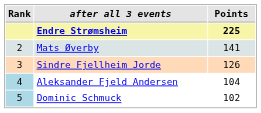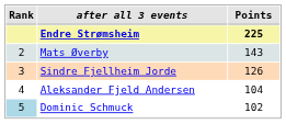 <table cellspacing="1" cellpadding="3" style="border:1px solid #AAAAAA;font-size:86%">
 <tr style="background-color: #E4E4E4;">
 <th style="border-bottom:1px solid #AAAAAA; width: 10px;">Rank</th>
 <th style="border-bottom:1px solid #AAAAAA; width: 200px;"><em>after all 3 events</em></th>
 <th style="border-bottom:1px solid #AAAAAA; width: 50px;">Points</th>
 </tr>
 <tr style="background:#f7f6a8;">
 <td style="text-align:center"></td>
 <td> <strong><a href='#'>Endre Strømsheim</a></strong></td>
 <td align=center><strong>225</strong></td>
 </tr>
 <tr style="background:#dce5e5;">
 <td align=center>2</td>
 <td> <a href='#'>Mats Øverby</a></td>
-<td align=center>141</td>
+<td align=center>143</td>
 </tr>
 <tr style="background:#ffdab9;">
 <td align=center>3</td>
 <td> <a href='#'>Sindre Fjellheim Jorde</a></td>
 <td align=center>126</td>
 </tr>
 <tr>
-<td align=center style="background: lightblue;">4</td>
+<td align=center>4</td>
 <td> <a href='#'>Aleksander Fjeld Andersen</a></td>
 <td align=center>104</td>
 </tr>
 <tr>
 <td align=center style="background: lightblue;">5</td>
 <td> <a href='#'>Dominic Schmuck</a></td>
 <td align=center>102</td>
 </tr>
 </table>
